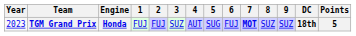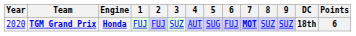 <table class="wikitable" style="text-align:center; font-size:85%">
 <tr>
 <th>Year</th>
 <th>Team</th>
 <th>Engine</th>
 <th>1</th>
 <th>2</th>
 <th>3</th>
 <th>4</th>
 <th>5</th>
 <th>6</th>
 <th>7</th>
 <th>8</th>
 <th>9</th>
 <th>DC</th>
 <th>Points</th>
 </tr>
 <tr>
-<td><a href='#'>2023</a></td>
+<td><a href='#'>2020</a></td>
 <th nowrap><a href='#'>TGM Grand Prix</a></th>
 <th><a href='#'>Honda</a></th>
 <td style="background:#DFFFDF;"><a href='#'>FUJ</a><br></td>
 <td style="background:#CFCFFF;"><a href='#'>FUJ</a><br></td>
 <td style="background:#DFFFDF;"><a href='#'>SUZ</a><br></td>
 <td style="background:#CFCFFF;"><a href='#'>AUT</a><br></td>
 <td style="background:#CFCFFF;"><a href='#'>SUG</a><br></td>
 <td style="background:#CFCFFF;"><a href='#'>FUJ</a><br></td>
 <td style="background:#CFCFFF;"><strong><a href='#'>MOT</a><br></strong></td>
 <td style="background:#CFCFFF;"><a href='#'>SUZ</a><br></td>
 <td style="background:#CFCFFF;"><a href='#'>SUZ</a><br></td>
 <th>18th</th>
-<th>5</th>
+<th>6</th>
 </tr>
 </table>
